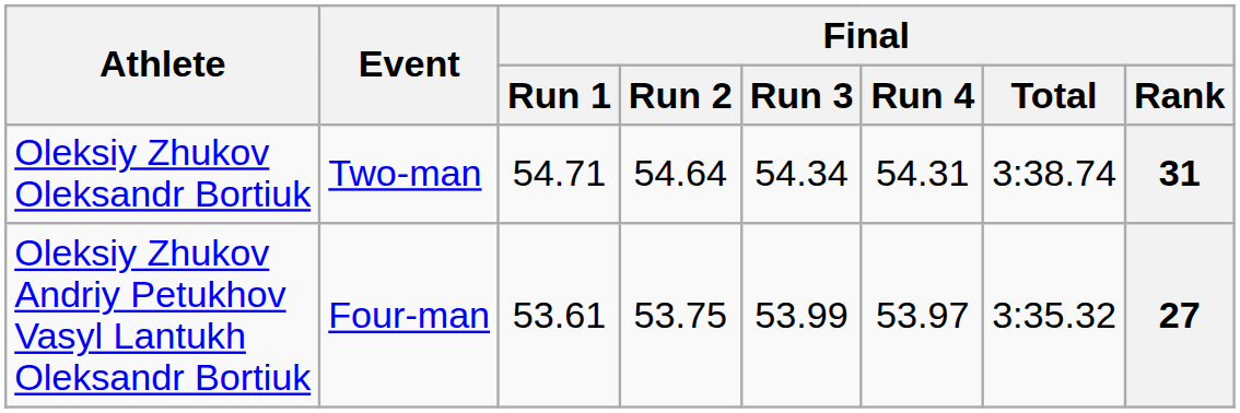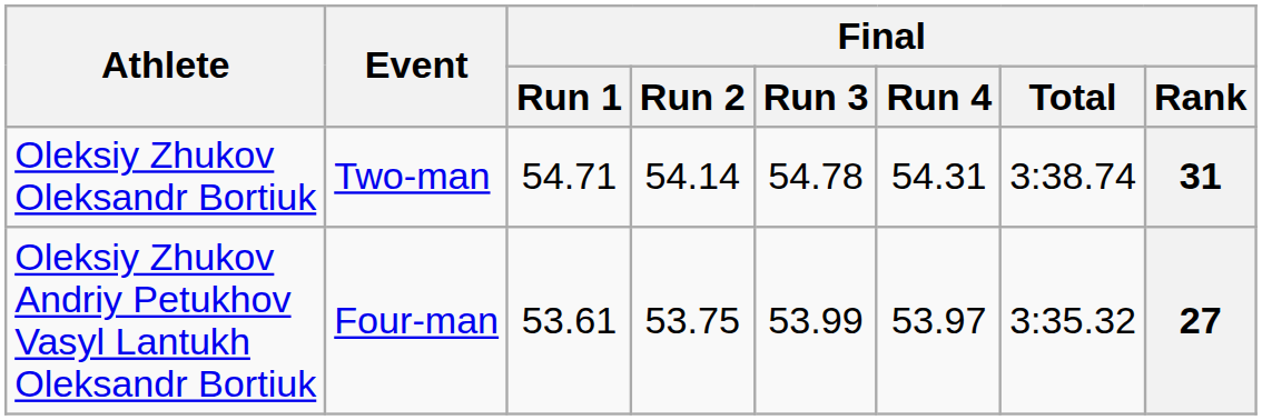 <table class="wikitable" style="font-size:90%">
 <tr>
 <th rowspan="2">Athlete</th>
 <th rowspan="2">Event</th>
 <th colspan="6">Final</th>
 </tr>
 <tr>
 <th>Run 1</th>
 <th>Run 2</th>
 <th>Run 3</th>
 <th>Run 4</th>
 <th>Total</th>
 <th>Rank</th>
 </tr>
 <tr>
 <td><a href='#'>Oleksiy Zhukov</a><br><a href='#'>Oleksandr Bortiuk</a></td>
 <td><a href='#'>Two-man</a></td>
 <td align="center">54.71</td>
-<td align="center">54.64</td>
-<td align="center">54.34</td>
+<td align="center">54.14</td>
+<td align="center">54.78</td>
 <td align="center">54.31</td>
 <td align="center">3:38.74</td>
 <th align="center">31</th>
 </tr>
 <tr>
 <td><a href='#'>Oleksiy Zhukov</a><br><a href='#'>Andriy Petukhov</a><br><a href='#'>Vasyl Lantukh</a><br><a href='#'>Oleksandr Bortiuk</a></td>
 <td><a href='#'>Four-man</a></td>
 <td align="center">53.61</td>
 <td align="center">53.75</td>
 <td align="center">53.99</td>
 <td align="center">53.97</td>
 <td align="center">3:35.32</td>
 <th align="center">27</th>
 </tr>
 </table>
